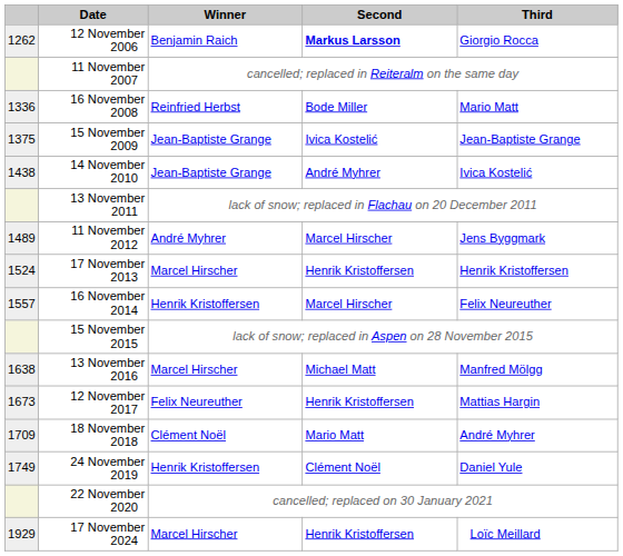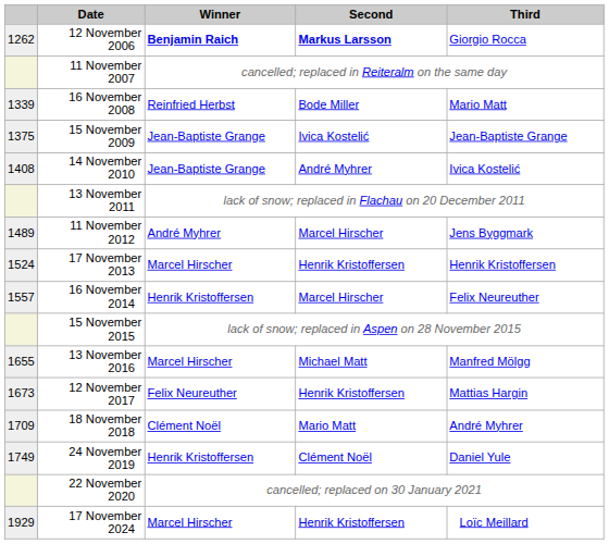 <table class="wikitable plainrowheaders" style="background:#fff; font-size:86%; line-height:15px; border:grey solid 1px; border-collapse:collapse;">
 <tr style="background:#ccc; text-align:center;">
 <th style="background-color: #ccc;" width="23"></th>
 <th style="background-color: #ccc;" width="115">Date</th>
 <th style="background:#ccc;" width="165">Winner</th>
 <th style="background:#ccc;" width="165">Second</th>
 <th style="background:#ccc;" width="172">Third</th>
 </tr>
 <tr>
 <td align=right bgcolor="#EFEFEF">1262</td>
 <td align=right>12 November 2006  </td>
-<td> <a href='#'>Benjamin Raich</a></td>
+<td><strong> <a href='#'>Benjamin Raich</a></strong></td>
 <td><strong> <a href='#'>Markus Larsson</a></strong></td>
 <td> <a href='#'>Giorgio Rocca</a></td>
 </tr>
 <tr>
 <td align=right bgcolor="#F5F5DC"></td>
 <td align=right>11 November 2007  </td>
 <td colspan=3 align=center style=color:#696969><em>cancelled; replaced in <a href='#'>Reiteralm</a> on the same day</em></td>
 </tr>
 <tr>
-<td align=right bgcolor="#EFEFEF">1336</td>
+<td align=right bgcolor="#EFEFEF">1339</td>
 <td align=right>16 November 2008  </td>
 <td> <a href='#'>Reinfried Herbst</a></td>
 <td> <a href='#'>Bode Miller</a></td>
 <td> <a href='#'>Mario Matt</a></td>
 </tr>
 <tr>
 <td align=right bgcolor="#EFEFEF">1375</td>
 <td align=right>15 November 2009  </td>
 <td> <a href='#'>Jean-Baptiste Grange</a></td>
 <td> <a href='#'>Ivica Kostelić</a></td>
 <td> <a href='#'>Jean-Baptiste Grange</a></td>
 </tr>
 <tr>
-<td align=right bgcolor="#EFEFEF">1438</td>
+<td align=right bgcolor="#EFEFEF">1408</td>
 <td align=right>14 November 2010  </td>
 <td> <a href='#'>Jean-Baptiste Grange</a></td>
 <td> <a href='#'>André Myhrer</a></td>
 <td> <a href='#'>Ivica Kostelić</a></td>
 </tr>
 <tr>
 <td align=right bgcolor="#F5F5DC"></td>
 <td align=right>13 November 2011  </td>
 <td align=center colspan=3 style=color:#696969><em>lack of snow; replaced in <a href='#'>Flachau</a> on 20 December 2011</em></td>
 </tr>
 <tr>
 <td align=right bgcolor="#EFEFEF">1489</td>
 <td align=right>11 November 2012  </td>
 <td> <a href='#'>André Myhrer</a></td>
 <td> <a href='#'>Marcel Hirscher</a></td>
 <td> <a href='#'>Jens Byggmark</a></td>
 </tr>
 <tr>
 <td align=right bgcolor="#EFEFEF">1524</td>
 <td align=right>17 November 2013  </td>
 <td> <a href='#'>Marcel Hirscher</a></td>
 <td> <a href='#'>Henrik Kristoffersen</a></td>
 <td> <a href='#'>Henrik Kristoffersen</a></td>
 </tr>
 <tr>
 <td align=right bgcolor="#EFEFEF">1557</td>
 <td align=right>16 November 2014  </td>
 <td> <a href='#'>Henrik Kristoffersen</a></td>
 <td> <a href='#'>Marcel Hirscher</a></td>
 <td> <a href='#'>Felix Neureuther</a></td>
 </tr>
 <tr>
 <td align=right bgcolor="#F5F5DC"></td>
 <td align=right>15 November 2015  </td>
 <td align=center colspan=3 style=color:#696969><em>lack of snow; replaced in <a href='#'>Aspen</a> on 28 November 2015</em></td>
 </tr>
 <tr>
-<td align=right bgcolor="#EFEFEF">1638</td>
+<td align=right bgcolor="#EFEFEF">1655</td>
 <td align=right>13 November 2016  </td>
 <td> <a href='#'>Marcel Hirscher</a></td>
 <td> <a href='#'>Michael Matt</a></td>
 <td> <a href='#'>Manfred Mölgg</a></td>
 </tr>
 <tr>
 <td align=right bgcolor="#EFEFEF">1673</td>
 <td align=right>12 November 2017  </td>
 <td> <a href='#'>Felix Neureuther</a></td>
 <td> <a href='#'>Henrik Kristoffersen</a></td>
 <td> <a href='#'>Mattias Hargin</a></td>
 </tr>
 <tr>
 <td align=right bgcolor="#EFEFEF">1709</td>
 <td align=right>18 November 2018  </td>
 <td> <a href='#'>Clément Noël</a></td>
 <td> <a href='#'>Mario Matt</a></td>
 <td> <a href='#'>André Myhrer</a></td>
 </tr>
 <tr>
 <td align=right bgcolor="#EFEFEF">1749</td>
 <td align=right>24 November 2019  </td>
 <td> <a href='#'>Henrik Kristoffersen</a></td>
 <td> <a href='#'>Clément Noël</a></td>
 <td> <a href='#'>Daniel Yule</a></td>
 </tr>
 <tr>
 <td align=right bgcolor="#F5F5DC"></td>
 <td align=right>22 November 2020  </td>
 <td align=center colspan=3 style=color:#696969><em>cancelled; replaced on 30 January 2021</em></td>
 </tr>
 <tr>
 <td align=right bgcolor="#EFEFEF">1929</td>
 <td align=right>17 November 2024  </td>
 <td> <a href='#'>Marcel Hirscher</a></td>
 <td> <a href='#'>Henrik Kristoffersen</a></td>
 <td>   <a href='#'>Loïc Meillard</a></td>
 </tr>
 </table>
